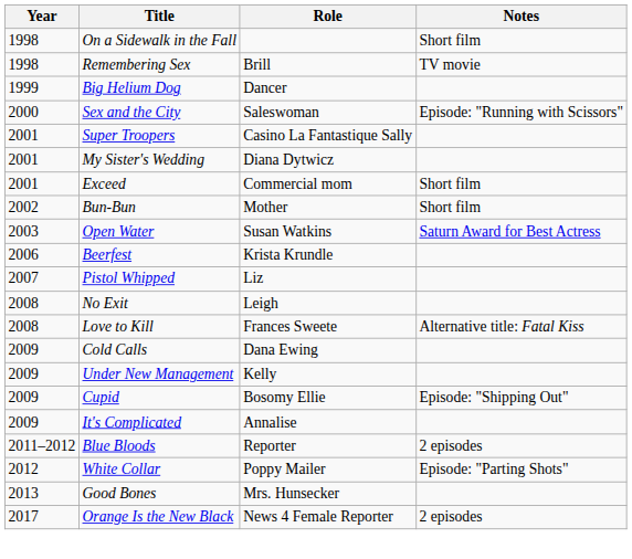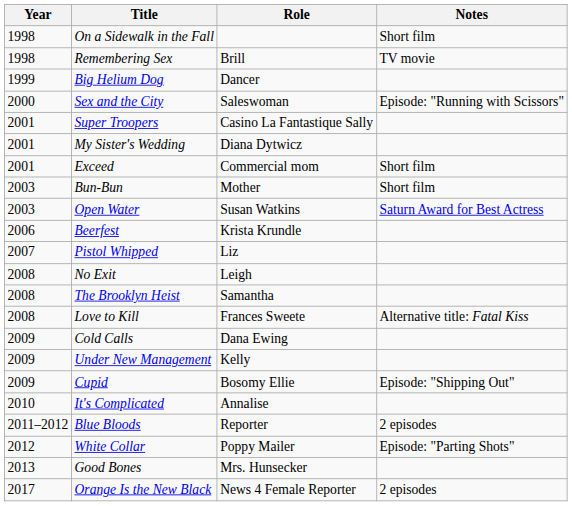 <table class = "wikitable sortable">
 <tr>
 <th>Year</th>
 <th>Title</th>
 <th>Role</th>
 <th>Notes</th>
 </tr>
 <tr>
 <td>1998</td>
 <td><em>On a Sidewalk in the Fall</em></td>
 <td></td>
 <td>Short film</td>
 </tr>
 <tr>
 <td>1998</td>
 <td><em>Remembering Sex</em></td>
 <td>Brill</td>
 <td>TV movie</td>
 </tr>
 <tr>
 <td>1999</td>
 <td><em><a href='#'>Big Helium Dog</a></em></td>
 <td>Dancer</td>
 <td></td>
 </tr>
 <tr>
 <td>2000</td>
 <td><em><a href='#'>Sex and the City</a></em></td>
 <td>Saleswoman</td>
 <td>Episode: "Running with Scissors"</td>
 </tr>
 <tr>
 <td>2001</td>
 <td><em><a href='#'>Super Troopers</a></em></td>
 <td>Casino La Fantastique Sally</td>
 <td></td>
 </tr>
 <tr>
 <td>2001</td>
 <td><em>My Sister's Wedding</em></td>
 <td>Diana Dytwicz</td>
 <td></td>
 </tr>
 <tr>
 <td>2001</td>
 <td><em>Exceed</em></td>
 <td>Commercial mom</td>
 <td>Short film</td>
 </tr>
 <tr>
-<td>2002</td>
+<td>2003</td>
 <td><em>Bun-Bun</em></td>
 <td>Mother</td>
 <td>Short film</td>
 </tr>
 <tr>
 <td>2003</td>
 <td><em><a href='#'>Open Water</a></em></td>
 <td>Susan Watkins</td>
 <td><a href='#'>Saturn Award for Best Actress</a></td>
 </tr>
 <tr>
 <td>2006</td>
 <td><em><a href='#'>Beerfest</a></em></td>
 <td>Krista Krundle</td>
 <td></td>
 </tr>
 <tr>
 <td>2007</td>
 <td><em><a href='#'>Pistol Whipped</a></em></td>
 <td>Liz</td>
 <td></td>
 </tr>
 <tr>
 <td>2008</td>
 <td><em>No Exit</em></td>
 <td>Leigh</td>
 <td></td>
 </tr>
 <tr>
 <td>2008</td>
+<td><em><a href='#'>The Brooklyn Heist</a></em></td>
+<td>Samantha</td>
+<td></td>
+</tr>
+<tr>
+<td>2008</td>
 <td><em>Love to Kill</em></td>
 <td>Frances Sweete</td>
 <td>Alternative title: <em>Fatal Kiss</em></td>
 </tr>
 <tr>
 <td>2009</td>
 <td><em>Cold Calls</em></td>
 <td>Dana Ewing</td>
 <td></td>
 </tr>
 <tr>
 <td>2009</td>
 <td><em><a href='#'>Under New Management</a></em></td>
 <td>Kelly</td>
 <td></td>
 </tr>
 <tr>
 <td>2009</td>
 <td><em><a href='#'>Cupid</a></em></td>
 <td>Bosomy Ellie</td>
 <td>Episode: "Shipping Out"</td>
 </tr>
 <tr>
-<td>2009</td>
+<td>2010</td>
 <td><em><a href='#'>It's Complicated</a></em></td>
 <td>Annalise</td>
 <td></td>
 </tr>
 <tr>
 <td>2011–2012</td>
 <td><em><a href='#'>Blue Bloods</a></em></td>
 <td>Reporter</td>
 <td>2 episodes</td>
 </tr>
 <tr>
 <td>2012</td>
 <td><em><a href='#'>White Collar</a></em></td>
 <td>Poppy Mailer</td>
 <td>Episode: "Parting Shots"</td>
 </tr>
 <tr>
 <td>2013</td>
 <td><em>Good Bones</em></td>
 <td>Mrs. Hunsecker</td>
 <td></td>
 </tr>
 <tr>
 <td>2017</td>
 <td><em><a href='#'>Orange Is the New Black</a></em></td>
 <td>News 4 Female Reporter</td>
 <td>2 episodes</td>
 </tr>
 </table>
